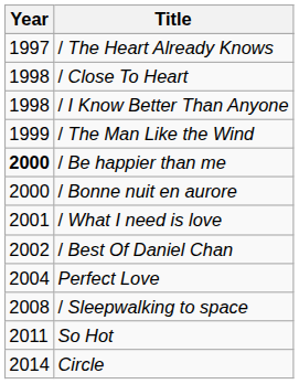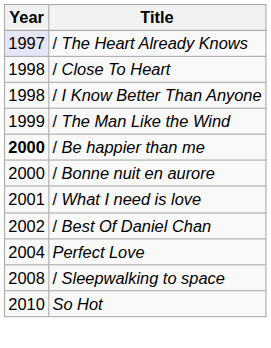 <table class="wikitable" style="font-size: 95%;">
 <tr>
 <th>Year</th>
 <th>Title</th>
 </tr>
 <tr>
 </tr>
 <tr>
-<td>1997</td>
+<td style="background: lavender;">1997</td>
 <td> / <em>The Heart Already Knows</em></td>
 </tr>
 <tr>
 <td>1998</td>
 <td> / <em>Close To Heart</em></td>
 </tr>
 <tr>
 <td>1998</td>
 <td> / <em>I Know Better Than Anyone</em></td>
 </tr>
 <tr>
 <td>1999</td>
 <td> / <em>The Man Like the Wind</em></td>
 </tr>
 <tr>
 <td><strong>2000</strong></td>
 <td> / <em>Be happier than me</em></td>
 </tr>
 <tr>
 <td>2000</td>
 <td> / <em>Bonne nuit en aurore</em></td>
 </tr>
 <tr>
 <td>2001</td>
 <td> / <em>What I need is love</em></td>
 </tr>
 <tr>
 <td>2002</td>
 <td> / <em>Best Of Daniel Chan</em></td>
 </tr>
 <tr>
 <td>2004</td>
 <td><em>Perfect Love</em></td>
 </tr>
 <tr>
 <td>2008</td>
 <td> / <em>Sleepwalking to space</em></td>
 </tr>
 <tr>
-<td>2011</td>
+<td>2010</td>
 <td><em>So Hot</em></td>
 </tr>
-<tr>
-<td>2014</td>
-<td><em>Circle</em></td>
-</tr>
 </table>
